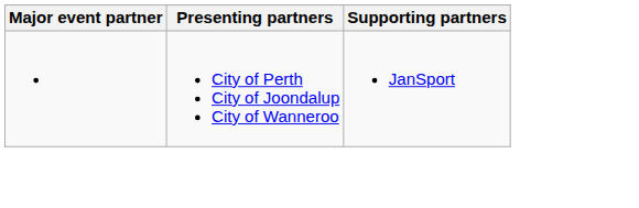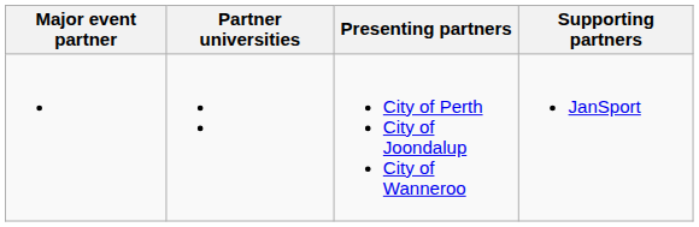 <table class="wikitable">
 <tr>
 <th>Major event partner</th>
+<th>Partner universities</th>
 <th>Presenting partners</th>
 <th>Supporting partners</th>
 </tr>
 <tr>
 <td style="vertical-align:top;"><br><ul><li></li></ul></td>
+<td style="vertical-align:top;"><br><ul><li></li><li></li></ul></td>
 <td style="vertical-align:top;"><br><ul><li><a href='#'>City of Perth</a></li><li><a href='#'>City of Joondalup</a></li><li><a href='#'>City of Wanneroo</a></li></ul></td>
 <td style="vertical-align:top;"><br><ul><li><a href='#'>JanSport</a></li></ul></td>
 </tr>
 </table>
